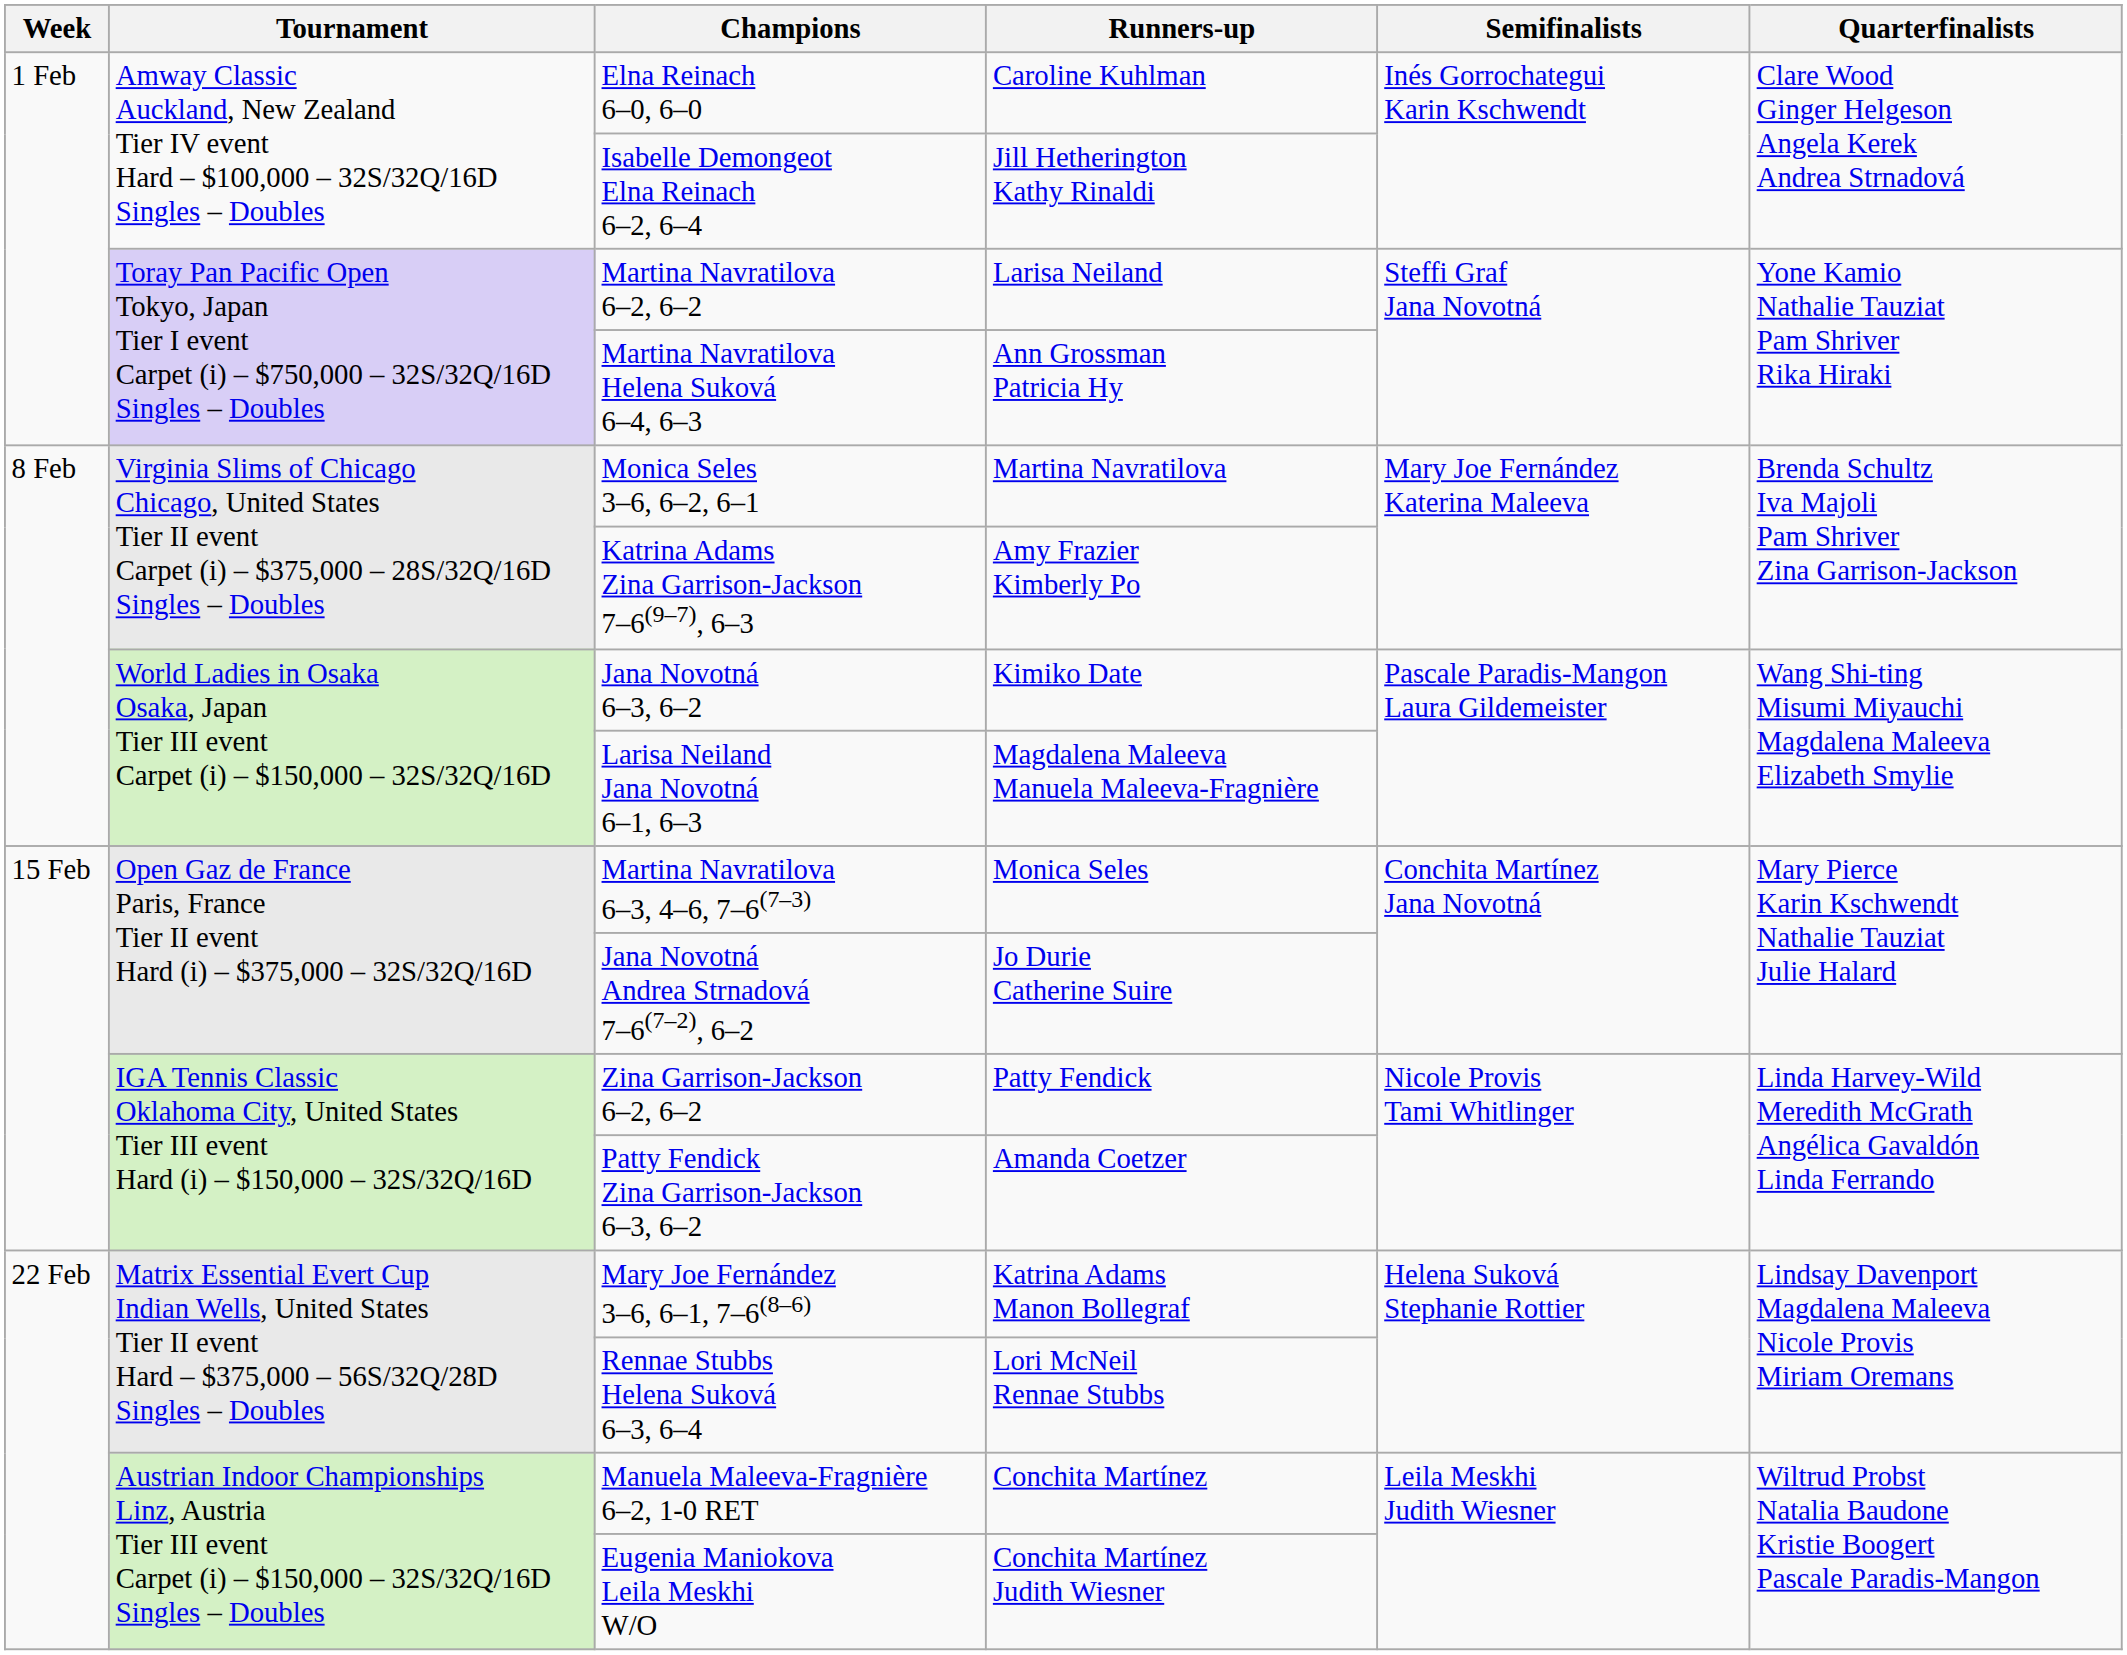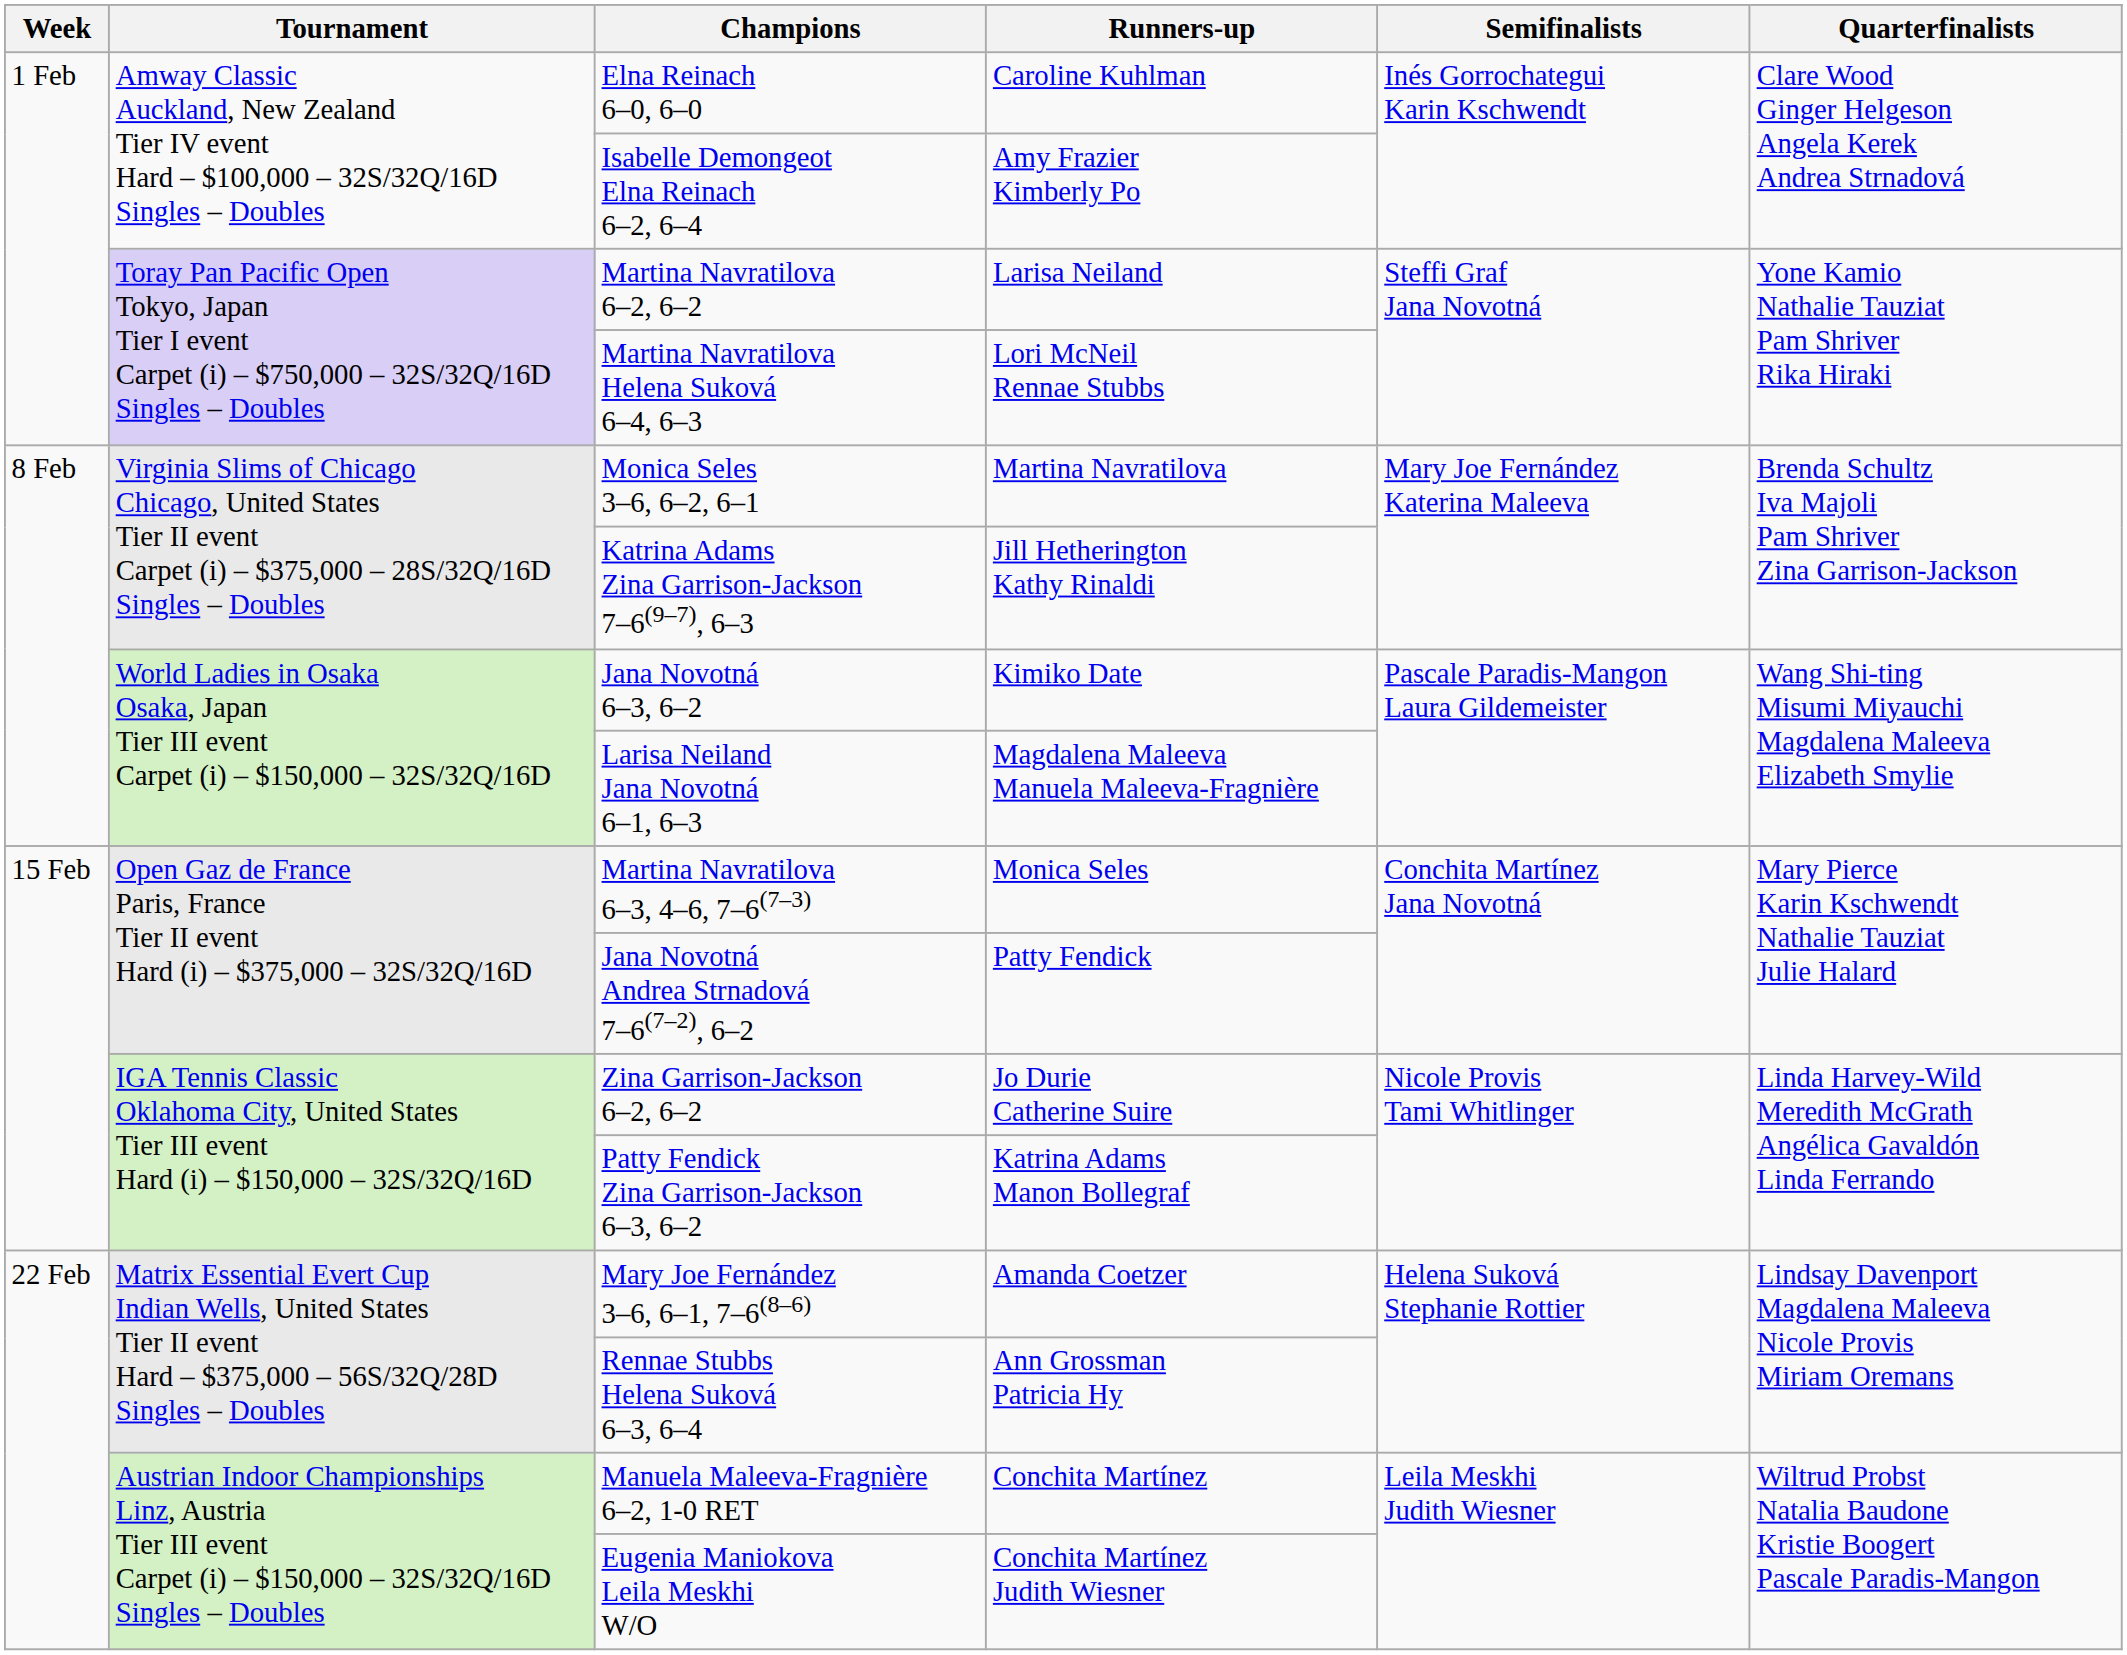 <table class=wikitable style=font-size:95%>
 <tr>
 <th style="width:48px;">Week</th>
 <th style="width:250px;">Tournament</th>
 <th style="width:200px;">Champions</th>
 <th style="width:200px;">Runners-up</th>
 <th style="width:190px;">Semifinalists</th>
 <th style="width:190px;">Quarterfinalists</th>
 </tr>
 <tr valign=top>
 <td rowspan=4>1 Feb</td>
 <td rowspan=2><a href='#'>Amway Classic</a> <br> <a href='#'>Auckland</a>, New Zealand <br> Tier IV event <br> Hard – $100,000 – 32S/32Q/16D<br><a href='#'>Singles</a> – <a href='#'>Doubles</a></td>
 <td> <a href='#'>Elna Reinach</a><br>6–0, 6–0</td>
 <td> <a href='#'>Caroline Kuhlman</a></td>
 <td rowspan=2>  <a href='#'>Inés Gorrochategui</a><br> <a href='#'>Karin Kschwendt</a></td>
 <td rowspan=2> <a href='#'>Clare Wood</a><br> <a href='#'>Ginger Helgeson</a><br> <a href='#'>Angela Kerek</a><br> <a href='#'>Andrea Strnadová</a></td>
 </tr>
 <tr valign=top>
 <td> <a href='#'>Isabelle Demongeot</a> <br>  <a href='#'>Elna Reinach</a><br> 6–2, 6–4</td>
-<td> <a href='#'>Jill Hetherington</a> <br>  <a href='#'>Kathy Rinaldi</a></td>
+<td> <a href='#'>Amy Frazier</a> <br>  <a href='#'>Kimberly Po</a></td>
 </tr>
 <tr valign=top>
 <td rowspan=2 style="background:#d8cef6;"><a href='#'>Toray Pan Pacific Open</a> <br> Tokyo, Japan <br> Tier I event <br> Carpet (i) – $750,000 – 32S/32Q/16D<br><a href='#'>Singles</a> – <a href='#'>Doubles</a></td>
 <td> <a href='#'>Martina Navratilova</a><br>6–2, 6–2</td>
 <td> <a href='#'>Larisa Neiland</a></td>
 <td rowspan=2>  <a href='#'>Steffi Graf</a><br> <a href='#'>Jana Novotná</a></td>
 <td rowspan=2> <a href='#'>Yone Kamio</a><br> <a href='#'>Nathalie Tauziat</a><br> <a href='#'>Pam Shriver</a><br> <a href='#'>Rika Hiraki</a></td>
 </tr>
 <tr valign=top>
 <td> <a href='#'>Martina Navratilova</a> <br>  <a href='#'>Helena Suková</a><br> 6–4, 6–3</td>
-<td> <a href='#'>Ann Grossman</a> <br>  <a href='#'>Patricia Hy</a></td>
+<td> <a href='#'>Lori McNeil</a> <br>  <a href='#'>Rennae Stubbs</a></td>
 </tr>
 <tr valign=top>
 <td rowspan=4>8 Feb</td>
 <td rowspan=2 style="background:#e9e9e9;"><a href='#'>Virginia Slims of Chicago</a> <br> <a href='#'>Chicago</a>, United States <br> Tier II event <br> Carpet (i) – $375,000 – 28S/32Q/16D<br><a href='#'>Singles</a> – <a href='#'>Doubles</a></td>
 <td> <a href='#'>Monica Seles</a><br>3–6, 6–2, 6–1</td>
 <td> <a href='#'>Martina Navratilova</a></td>
 <td rowspan=2>  <a href='#'>Mary Joe Fernández</a><br> <a href='#'>Katerina Maleeva</a></td>
 <td rowspan=2> <a href='#'>Brenda Schultz</a><br> <a href='#'>Iva Majoli</a><br> <a href='#'>Pam Shriver</a><br> <a href='#'>Zina Garrison-Jackson</a></td>
 </tr>
 <tr valign=top>
 <td> <a href='#'>Katrina Adams</a> <br>  <a href='#'>Zina Garrison-Jackson</a><br> 7–6<sup>(9–7)</sup>, 6–3</td>
-<td> <a href='#'>Amy Frazier</a> <br>  <a href='#'>Kimberly Po</a></td>
+<td> <a href='#'>Jill Hetherington</a> <br>  <a href='#'>Kathy Rinaldi</a></td>
 </tr>
 <tr valign=top>
 <td rowspan=2 style="background:#d4f1c5;"><a href='#'>World Ladies in Osaka</a> <br> <a href='#'>Osaka</a>, Japan <br> Tier III event <br> Carpet (i) – $150,000 – 32S/32Q/16D</td>
 <td> <a href='#'>Jana Novotná</a><br> 6–3, 6–2</td>
 <td> <a href='#'>Kimiko Date</a></td>
 <td rowspan=2>  <a href='#'>Pascale Paradis-Mangon</a><br> <a href='#'>Laura Gildemeister</a></td>
 <td rowspan=2> <a href='#'>Wang Shi-ting</a><br> <a href='#'>Misumi Miyauchi</a><br> <a href='#'>Magdalena Maleeva</a><br> <a href='#'>Elizabeth Smylie</a></td>
 </tr>
 <tr valign=top>
 <td> <a href='#'>Larisa Neiland</a> <br>  <a href='#'>Jana Novotná</a><br> 6–1, 6–3</td>
 <td> <a href='#'>Magdalena Maleeva</a> <br>  <a href='#'>Manuela Maleeva-Fragnière</a></td>
 </tr>
 <tr valign=top>
 <td rowspan=4>15 Feb</td>
 <td rowspan=2 style="background:#e9e9e9;"><a href='#'>Open Gaz de France</a> <br> Paris, France <br> Tier II event <br> Hard (i) – $375,000 – 32S/32Q/16D</td>
 <td> <a href='#'>Martina Navratilova</a><br> 6–3, 4–6, 7–6<sup>(7–3)</sup></td>
 <td> <a href='#'>Monica Seles</a></td>
 <td rowspan=2>  <a href='#'>Conchita Martínez</a><br> <a href='#'>Jana Novotná</a></td>
 <td rowspan=2> <a href='#'>Mary Pierce</a><br> <a href='#'>Karin Kschwendt</a><br> <a href='#'>Nathalie Tauziat</a><br> <a href='#'>Julie Halard</a></td>
 </tr>
 <tr valign=top>
 <td> <a href='#'>Jana Novotná</a> <br>  <a href='#'>Andrea Strnadová</a><br> 7–6<sup>(7–2)</sup>, 6–2</td>
-<td> <a href='#'>Jo Durie</a> <br>  <a href='#'>Catherine Suire</a></td>
+<td> <a href='#'>Patty Fendick</a></td>
 </tr>
 <tr valign=top>
 <td rowspan=2 style="background:#d4f1c5;"><a href='#'>IGA Tennis Classic</a> <br> <a href='#'>Oklahoma City</a>, United States <br> Tier III event <br> Hard (i) – $150,000 – 32S/32Q/16D</td>
 <td> <a href='#'>Zina Garrison-Jackson</a><br> 6–2, 6–2</td>
-<td> <a href='#'>Patty Fendick</a></td>
+<td> <a href='#'>Jo Durie</a> <br>  <a href='#'>Catherine Suire</a></td>
 <td rowspan=2>  <a href='#'>Nicole Provis</a><br> <a href='#'>Tami Whitlinger</a></td>
 <td rowspan=2> <a href='#'>Linda Harvey-Wild</a><br> <a href='#'>Meredith McGrath</a><br> <a href='#'>Angélica Gavaldón</a><br> <a href='#'>Linda Ferrando</a></td>
 </tr>
 <tr valign=top>
 <td> <a href='#'>Patty Fendick</a> <br>  <a href='#'>Zina Garrison-Jackson</a><br> 6–3, 6–2</td>
-<td> <a href='#'>Amanda Coetzer</a></td>
+<td> <a href='#'>Katrina Adams</a> <br>  <a href='#'>Manon Bollegraf</a></td>
 </tr>
 <tr valign=top>
 <td rowspan=4>22 Feb</td>
 <td rowspan=2 style="background:#e9e9e9;"><a href='#'>Matrix Essential Evert Cup</a> <br> <a href='#'>Indian Wells</a>, United States <br> Tier II event <br> Hard – $375,000 – 56S/32Q/28D<br><a href='#'>Singles</a> – <a href='#'>Doubles</a></td>
 <td> <a href='#'>Mary Joe Fernández</a><br> 3–6, 6–1, 7–6<sup>(8–6)</sup></td>
-<td> <a href='#'>Katrina Adams</a> <br>  <a href='#'>Manon Bollegraf</a></td>
+<td> <a href='#'>Amanda Coetzer</a></td>
 <td rowspan=2>  <a href='#'>Helena Suková</a><br> <a href='#'>Stephanie Rottier</a></td>
 <td rowspan=2> <a href='#'>Lindsay Davenport</a><br> <a href='#'>Magdalena Maleeva</a><br> <a href='#'>Nicole Provis</a><br> <a href='#'>Miriam Oremans</a></td>
 </tr>
 <tr valign=top>
 <td> <a href='#'>Rennae Stubbs</a> <br>  <a href='#'>Helena Suková</a><br> 6–3, 6–4</td>
-<td> <a href='#'>Lori McNeil</a> <br>  <a href='#'>Rennae Stubbs</a></td>
+<td> <a href='#'>Ann Grossman</a> <br>  <a href='#'>Patricia Hy</a></td>
 </tr>
 <tr valign=top>
 <td rowspan=2 style="background:#d4f1c5;"><a href='#'>Austrian Indoor Championships</a> <br> <a href='#'>Linz</a>, Austria <br> Tier III event <br> Carpet (i) – $150,000 – 32S/32Q/16D<br><a href='#'>Singles</a> – <a href='#'>Doubles</a></td>
 <td> <a href='#'>Manuela Maleeva-Fragnière</a><br> 6–2, 1-0 RET</td>
 <td> <a href='#'>Conchita Martínez</a></td>
 <td rowspan=2>  <a href='#'>Leila Meskhi</a><br> <a href='#'>Judith Wiesner</a></td>
 <td rowspan=2> <a href='#'>Wiltrud Probst</a><br> <a href='#'>Natalia Baudone</a><br> <a href='#'>Kristie Boogert</a><br> <a href='#'>Pascale Paradis-Mangon</a></td>
 </tr>
 <tr valign=top>
 <td> <a href='#'>Eugenia Maniokova</a> <br>  <a href='#'>Leila Meskhi</a><br> W/O</td>
 <td> <a href='#'>Conchita Martínez</a> <br>  <a href='#'>Judith Wiesner</a></td>
 </tr>
 </table>
